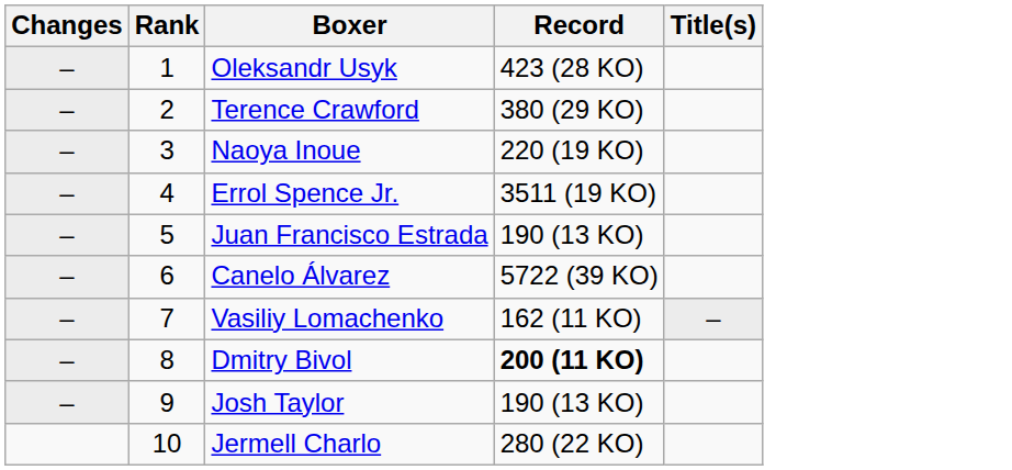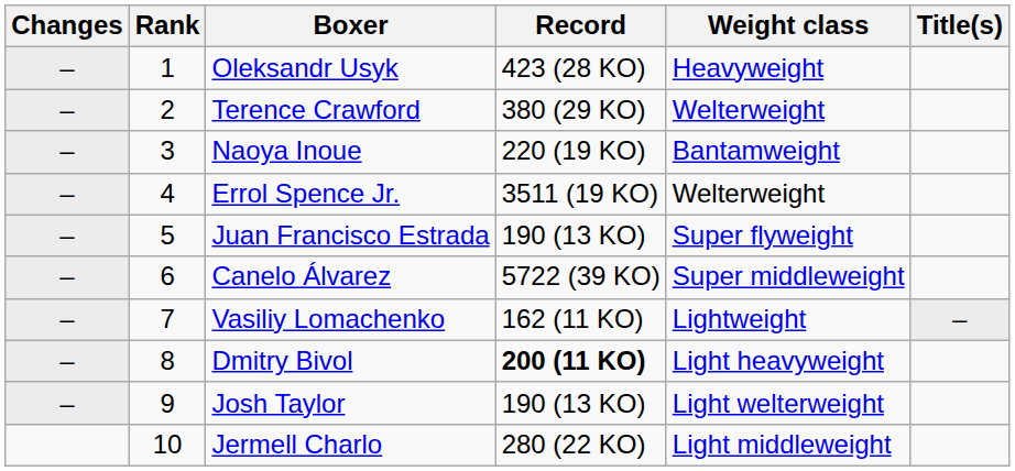 <table class="wikitable ">
 <tr>
 <th>Changes</th>
 <th>Rank</th>
 <th>Boxer</th>
 <th>Record</th>
+<th>Weight class</th>
 <th>Title(s)</th>
 </tr>
 <tr>
 <td align=center bgcolor=#ECECEC>–</td>
 <td align=center>1</td>
 <td><a href='#'>Oleksandr Usyk</a></td>
 <td>423 (28 KO)</td>
+<td><a href='#'>Heavyweight</a></td>
 <td></td>
 </tr>
 <tr>
 <td align=center bgcolor=#ECECEC>–</td>
 <td align=center>2</td>
 <td><a href='#'>Terence Crawford</a></td>
 <td>380 (29 KO)</td>
+<td><a href='#'>Welterweight</a></td>
 <td></td>
 </tr>
 <tr>
 <td align=center bgcolor=#ECECEC>–</td>
 <td align=center>3</td>
 <td><a href='#'>Naoya Inoue</a></td>
 <td>220 (19 KO)</td>
+<td><a href='#'>Bantamweight</a></td>
 <td></td>
 </tr>
 <tr>
 <td align=center bgcolor=#ECECEC>–</td>
 <td align=center>4</td>
 <td><a href='#'>Errol Spence Jr.</a></td>
 <td>3511 (19 KO)</td>
+<td>Welterweight</td>
 <td></td>
 </tr>
 <tr>
 <td align=center bgcolor=#ECECEC>–</td>
 <td align=center>5</td>
 <td><a href='#'>Juan Francisco Estrada</a></td>
 <td>190 (13 KO)</td>
+<td><a href='#'>Super flyweight</a></td>
 <td></td>
 </tr>
 <tr>
 <td align=center bgcolor=#ECECEC>–</td>
 <td align=center>6</td>
 <td><a href='#'>Canelo Álvarez</a></td>
 <td>5722 (39 KO)</td>
+<td><a href='#'>Super middleweight</a></td>
 <td></td>
 </tr>
 <tr>
 <td align=center bgcolor=#ECECEC>–</td>
 <td align=center>7</td>
 <td><a href='#'>Vasiliy Lomachenko</a></td>
 <td>162 (11 KO)</td>
+<td><a href='#'>Lightweight</a></td>
 <td align=center bgcolor=#ECECEC data-sort-value="Z">–</td>
 </tr>
 <tr>
 <td align=center bgcolor=#ECECEC>–</td>
 <td align=center>8</td>
 <td><a href='#'>Dmitry Bivol</a></td>
 <td><strong>200 (11 KO)</strong></td>
+<td><a href='#'>Light heavyweight</a></td>
 <td></td>
 </tr>
 <tr>
 <td align=center bgcolor=#ECECEC>–</td>
 <td align=center>9</td>
 <td><a href='#'>Josh Taylor</a></td>
 <td>190 (13 KO)</td>
+<td><a href='#'>Light welterweight</a></td>
 <td></td>
 </tr>
 <tr>
 <td align=center></td>
 <td align=center>10</td>
 <td><a href='#'>Jermell Charlo</a></td>
 <td>280 (22 KO)</td>
+<td><a href='#'>Light middleweight</a></td>
 <td></td>
 </tr>
 </table>
